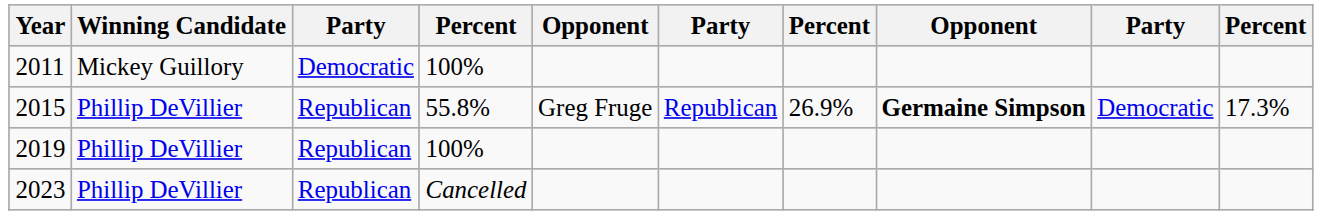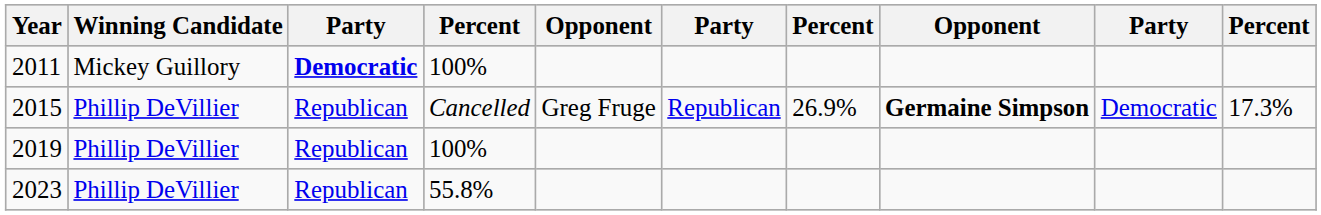 <table class="wikitable" style="margin:0.5em auto; font-size:95%;">
 <tr>
 <th>Year</th>
 <th>Winning Candidate</th>
 <th>Party</th>
 <th>Percent</th>
 <th>Opponent</th>
 <th>Party</th>
 <th>Percent</th>
 <th>Opponent</th>
 <th>Party</th>
 <th>Percent</th>
 </tr>
 <tr>
 <td>2011</td>
 <td>Mickey Guillory</td>
-<td><a href='#'>Democratic</a></td>
+<td><strong><a href='#'>Democratic</a></strong></td>
 <td>100%</td>
 <td></td>
 <td></td>
 <td></td>
 <td></td>
 <td></td>
 <td></td>
 </tr>
 <tr>
 <td>2015</td>
 <td><a href='#'>Phillip DeVillier</a></td>
 <td><a href='#'>Republican</a></td>
-<td>55.8%</td>
+<td><em>Cancelled</em></td>
 <td>Greg Fruge</td>
 <td><a href='#'>Republican</a></td>
 <td>26.9%</td>
 <td><strong>Germaine Simpson</strong></td>
 <td><a href='#'>Democratic</a></td>
 <td>17.3%</td>
 </tr>
 <tr>
 <td>2019</td>
 <td><a href='#'>Phillip DeVillier</a></td>
 <td><a href='#'>Republican</a></td>
 <td>100%</td>
 <td></td>
 <td></td>
 <td></td>
 <td></td>
 <td></td>
 <td></td>
 </tr>
 <tr>
 <td>2023</td>
 <td><a href='#'>Phillip DeVillier</a></td>
 <td><a href='#'>Republican</a></td>
-<td><em>Cancelled</em></td>
+<td>55.8%</td>
 <td></td>
 <td></td>
 <td></td>
 <td></td>
 <td></td>
 <td></td>
 </tr>
 </table>
